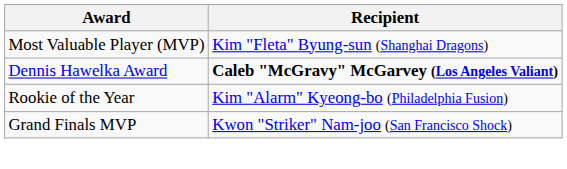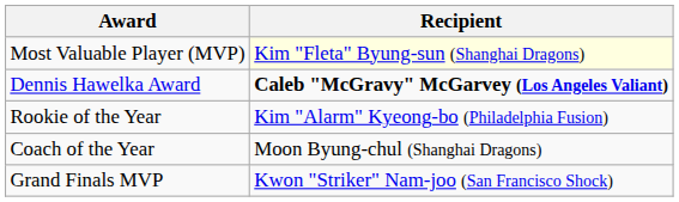 <table class="wikitable">
 <tr>
 <th>Award</th>
 <th>Recipient</th>
 </tr>
 <tr>
 <td>Most Valuable Player (MVP)</td>
-<td><a href='#'>Kim "Fleta" Byung-sun</a> <small>(<a href='#'>Shanghai Dragons</a>)</small></td>
+<td style="background: lightyellow;"><a href='#'>Kim "Fleta" Byung-sun</a> <small>(<a href='#'>Shanghai Dragons</a>)</small></td>
 </tr>
 <tr>
 <td><a href='#'>Dennis Hawelka Award</a></td>
 <td><strong>Caleb "McGravy" McGarvey <small>(<a href='#'>Los Angeles Valiant</a>)</small></strong></td>
 </tr>
 <tr>
 <td>Rookie of the Year</td>
 <td><a href='#'>Kim "Alarm" Kyeong-bo</a> <small>(<a href='#'>Philadelphia Fusion</a>)</small></td>
 </tr>
 <tr>
+<td>Coach of the Year</td>
+<td>Moon Byung-chul <small>(Shanghai Dragons)</small></td>
+</tr>
+<tr>
 <td>Grand Finals MVP</td>
 <td><a href='#'>Kwon "Striker" Nam-joo</a> <small>(<a href='#'>San Francisco Shock</a>)</small></td>
 </tr>
 </table>
